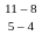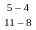 <table style="text-align:center">
 <tr>
 <th width=200></th>
 <th width=100></th>
 <th width=200></th>
 </tr>
 <tr>
 <td align=right><strong></strong></td>
-<td>11 – 8</td>
+<td>5 – 4</td>
 <td align=left></td>
 </tr>
 <tr>
 <td align=right><strong></strong></td>
-<td>5 – 4</td>
+<td>11 – 8</td>
 <td align=left></td>
 </tr>
 </table>
